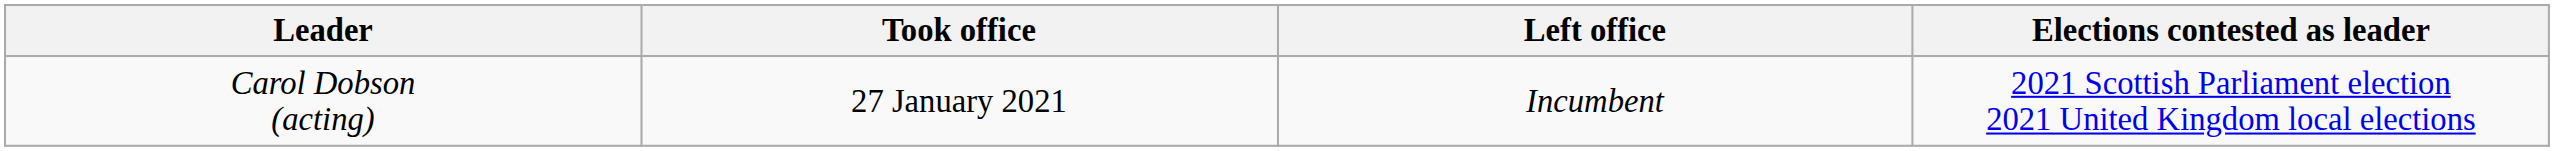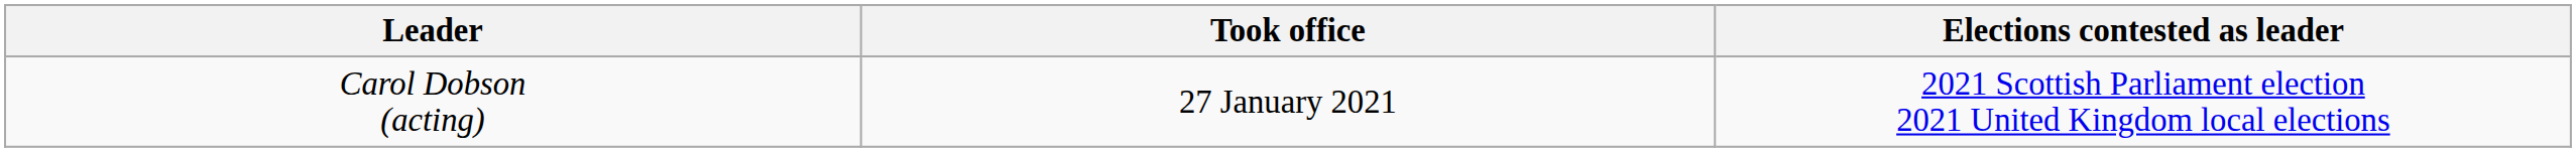 <table class="wikitable" style="text-align:center">
 <tr>
 <th style="width:10%;">Leader</th>
 <th style="width:10%;">Took office</th>
-<th style="width:10%;">Left office</th>
 <th style="width:10%;">Elections contested as leader</th>
 </tr>
 <tr>
 <td><em>Carol Dobson</em><br><em>(acting)</em></td>
 <td>27 January 2021</td>
-<td><em>Incumbent</em></td>
 <td><a href='#'>2021 Scottish Parliament election</a><br><a href='#'>2021 United Kingdom local elections</a></td>
 </tr>
 </table>
